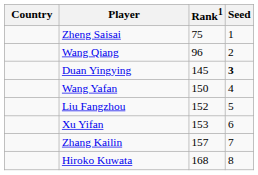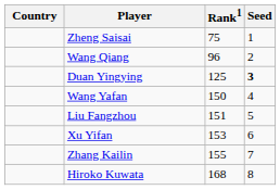 <table class="sortable wikitable">
 <tr>
 <th width="70">Country</th>
 <th width="175">Player</th>
 <th>Rank<sup>1</sup></th>
 <th>Seed</th>
 </tr>
 <tr>
 <td></td>
 <td><a href='#'>Zheng Saisai</a></td>
 <td>75</td>
 <td>1</td>
 </tr>
 <tr>
 <td></td>
 <td><a href='#'>Wang Qiang</a></td>
 <td>96</td>
 <td>2</td>
 </tr>
 <tr>
 <td></td>
 <td><a href='#'>Duan Yingying</a></td>
-<td>145</td>
+<td>125</td>
 <td><strong>3</strong></td>
 </tr>
 <tr>
 <td></td>
 <td><a href='#'>Wang Yafan</a></td>
 <td>150</td>
 <td>4</td>
 </tr>
 <tr>
 <td></td>
 <td><a href='#'>Liu Fangzhou</a></td>
-<td>152</td>
+<td>151</td>
 <td>5</td>
 </tr>
 <tr>
 <td></td>
 <td><a href='#'>Xu Yifan</a></td>
 <td>153</td>
 <td>6</td>
 </tr>
 <tr>
 <td></td>
 <td><a href='#'>Zhang Kailin</a></td>
-<td>157</td>
+<td>155</td>
 <td>7</td>
 </tr>
 <tr>
 <td></td>
 <td><a href='#'>Hiroko Kuwata</a></td>
 <td>168</td>
 <td>8</td>
 </tr>
 </table>
